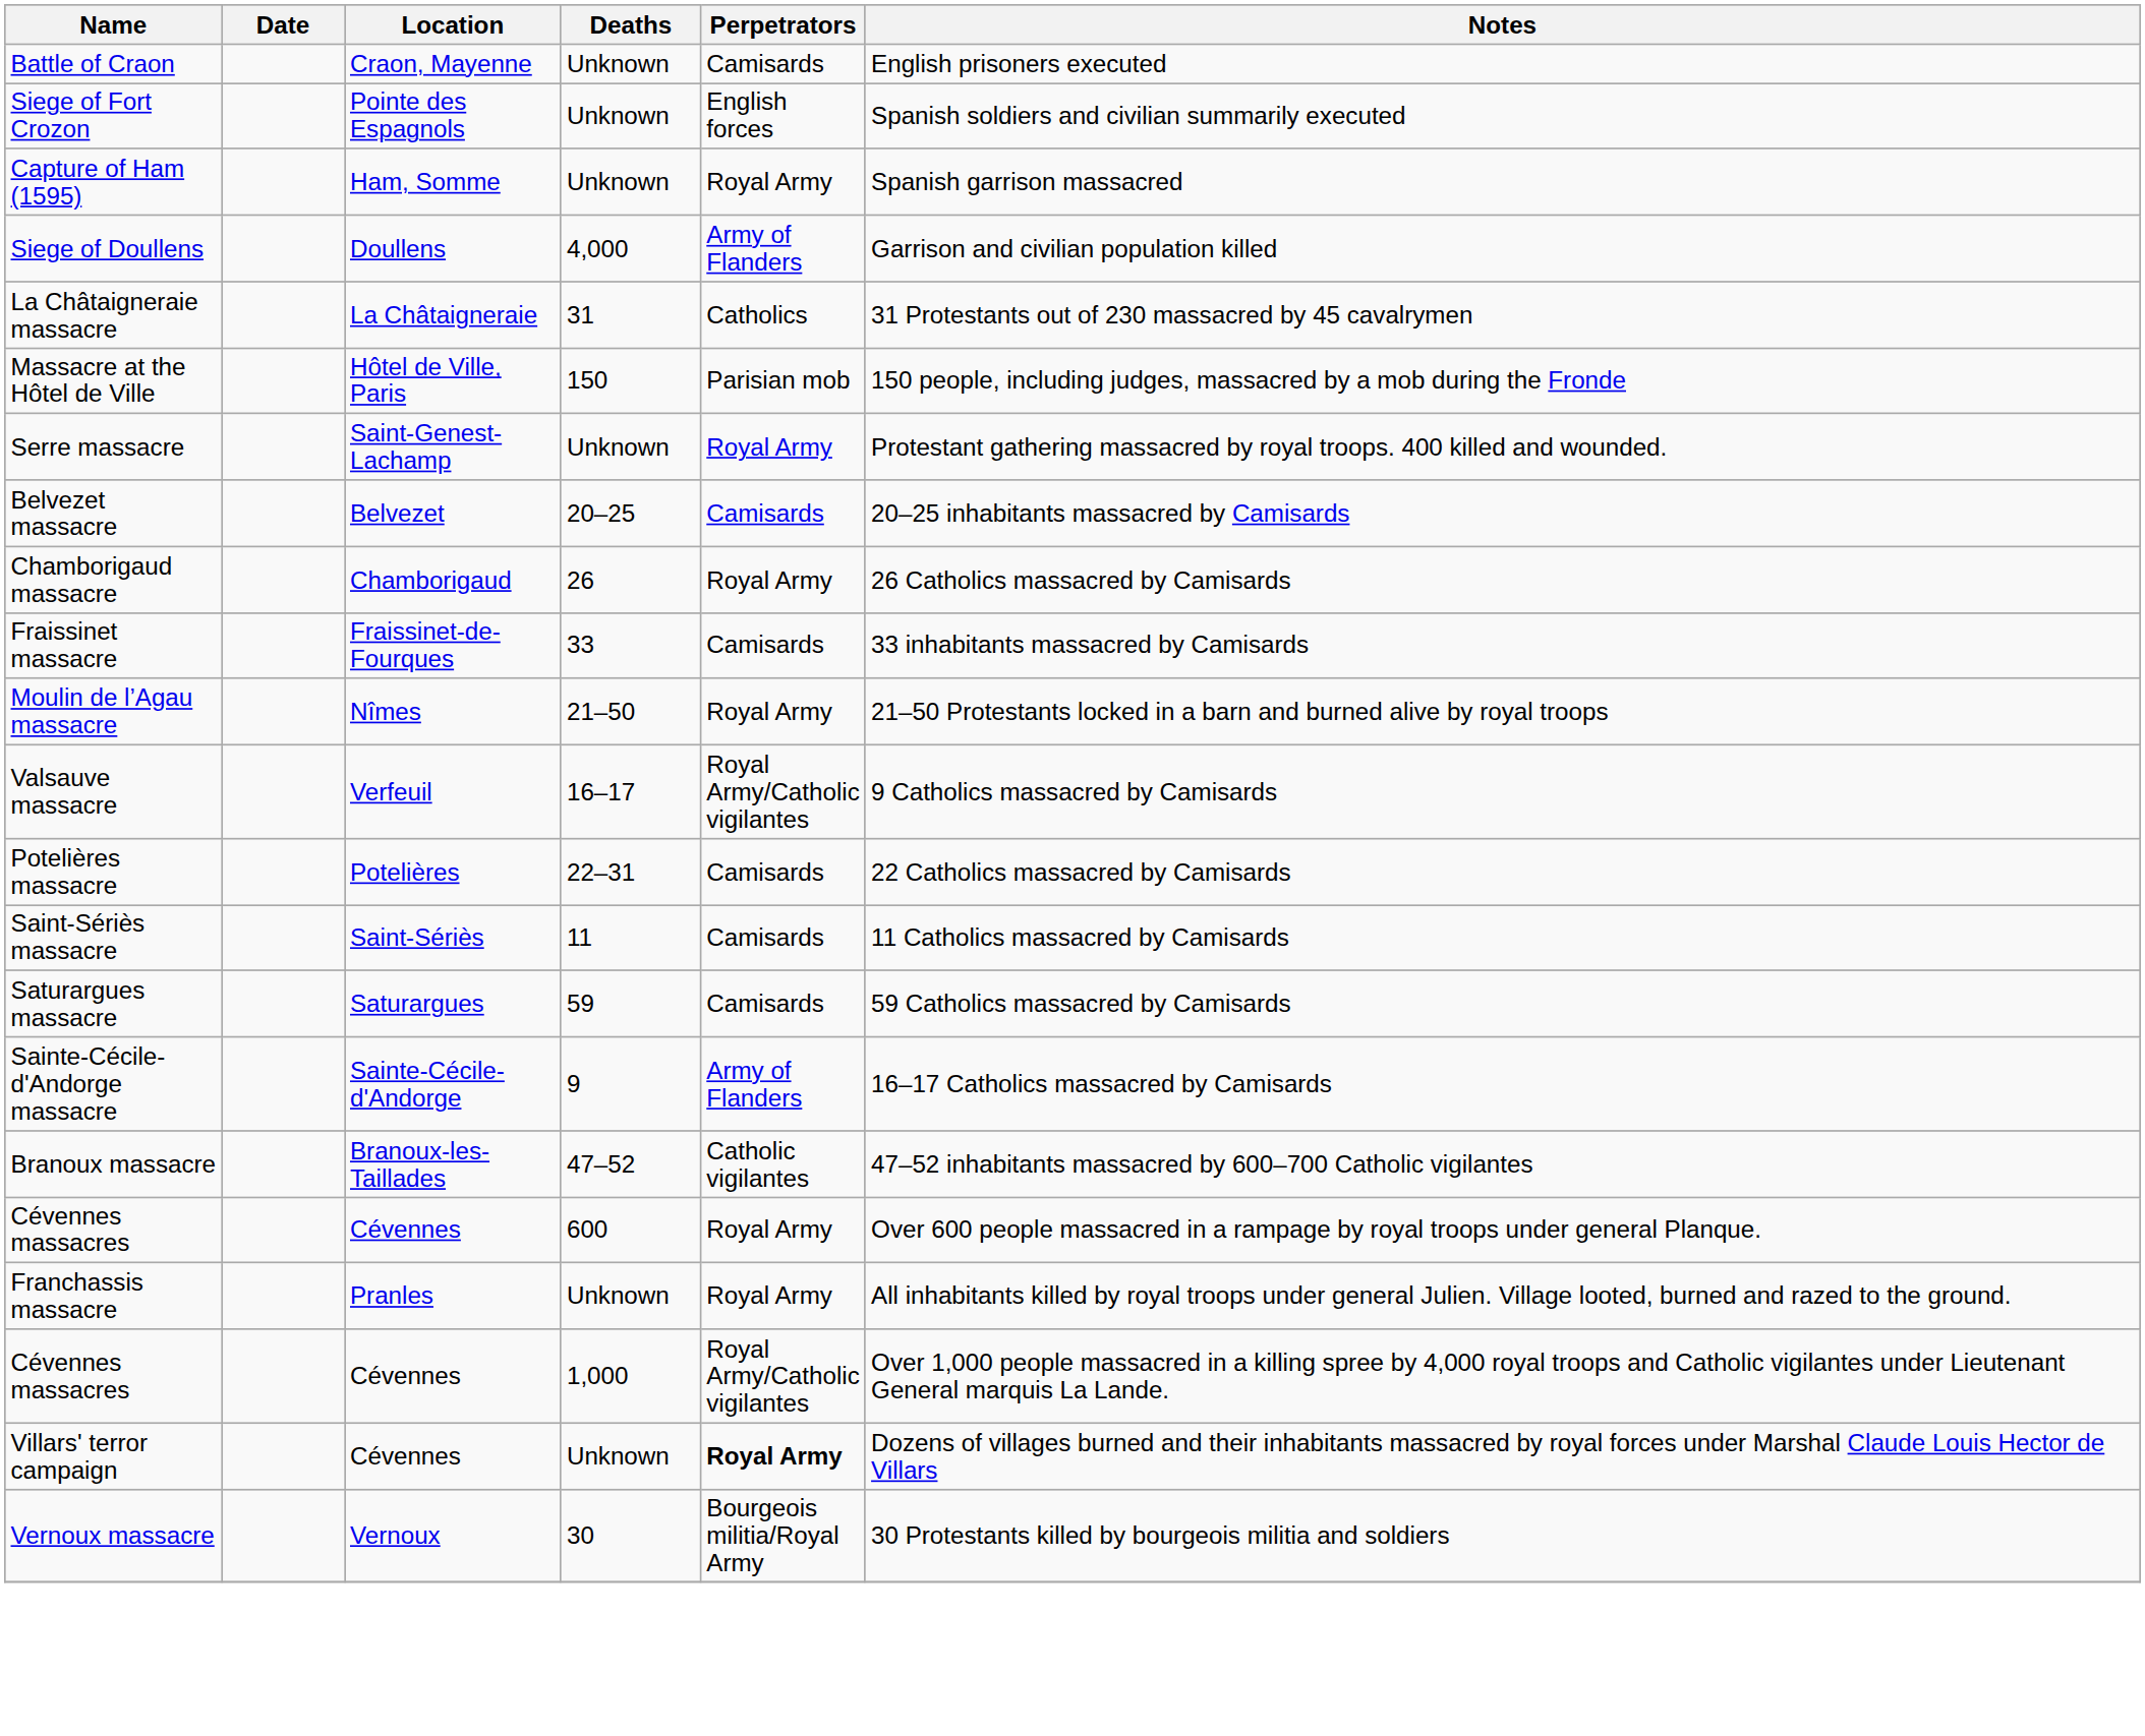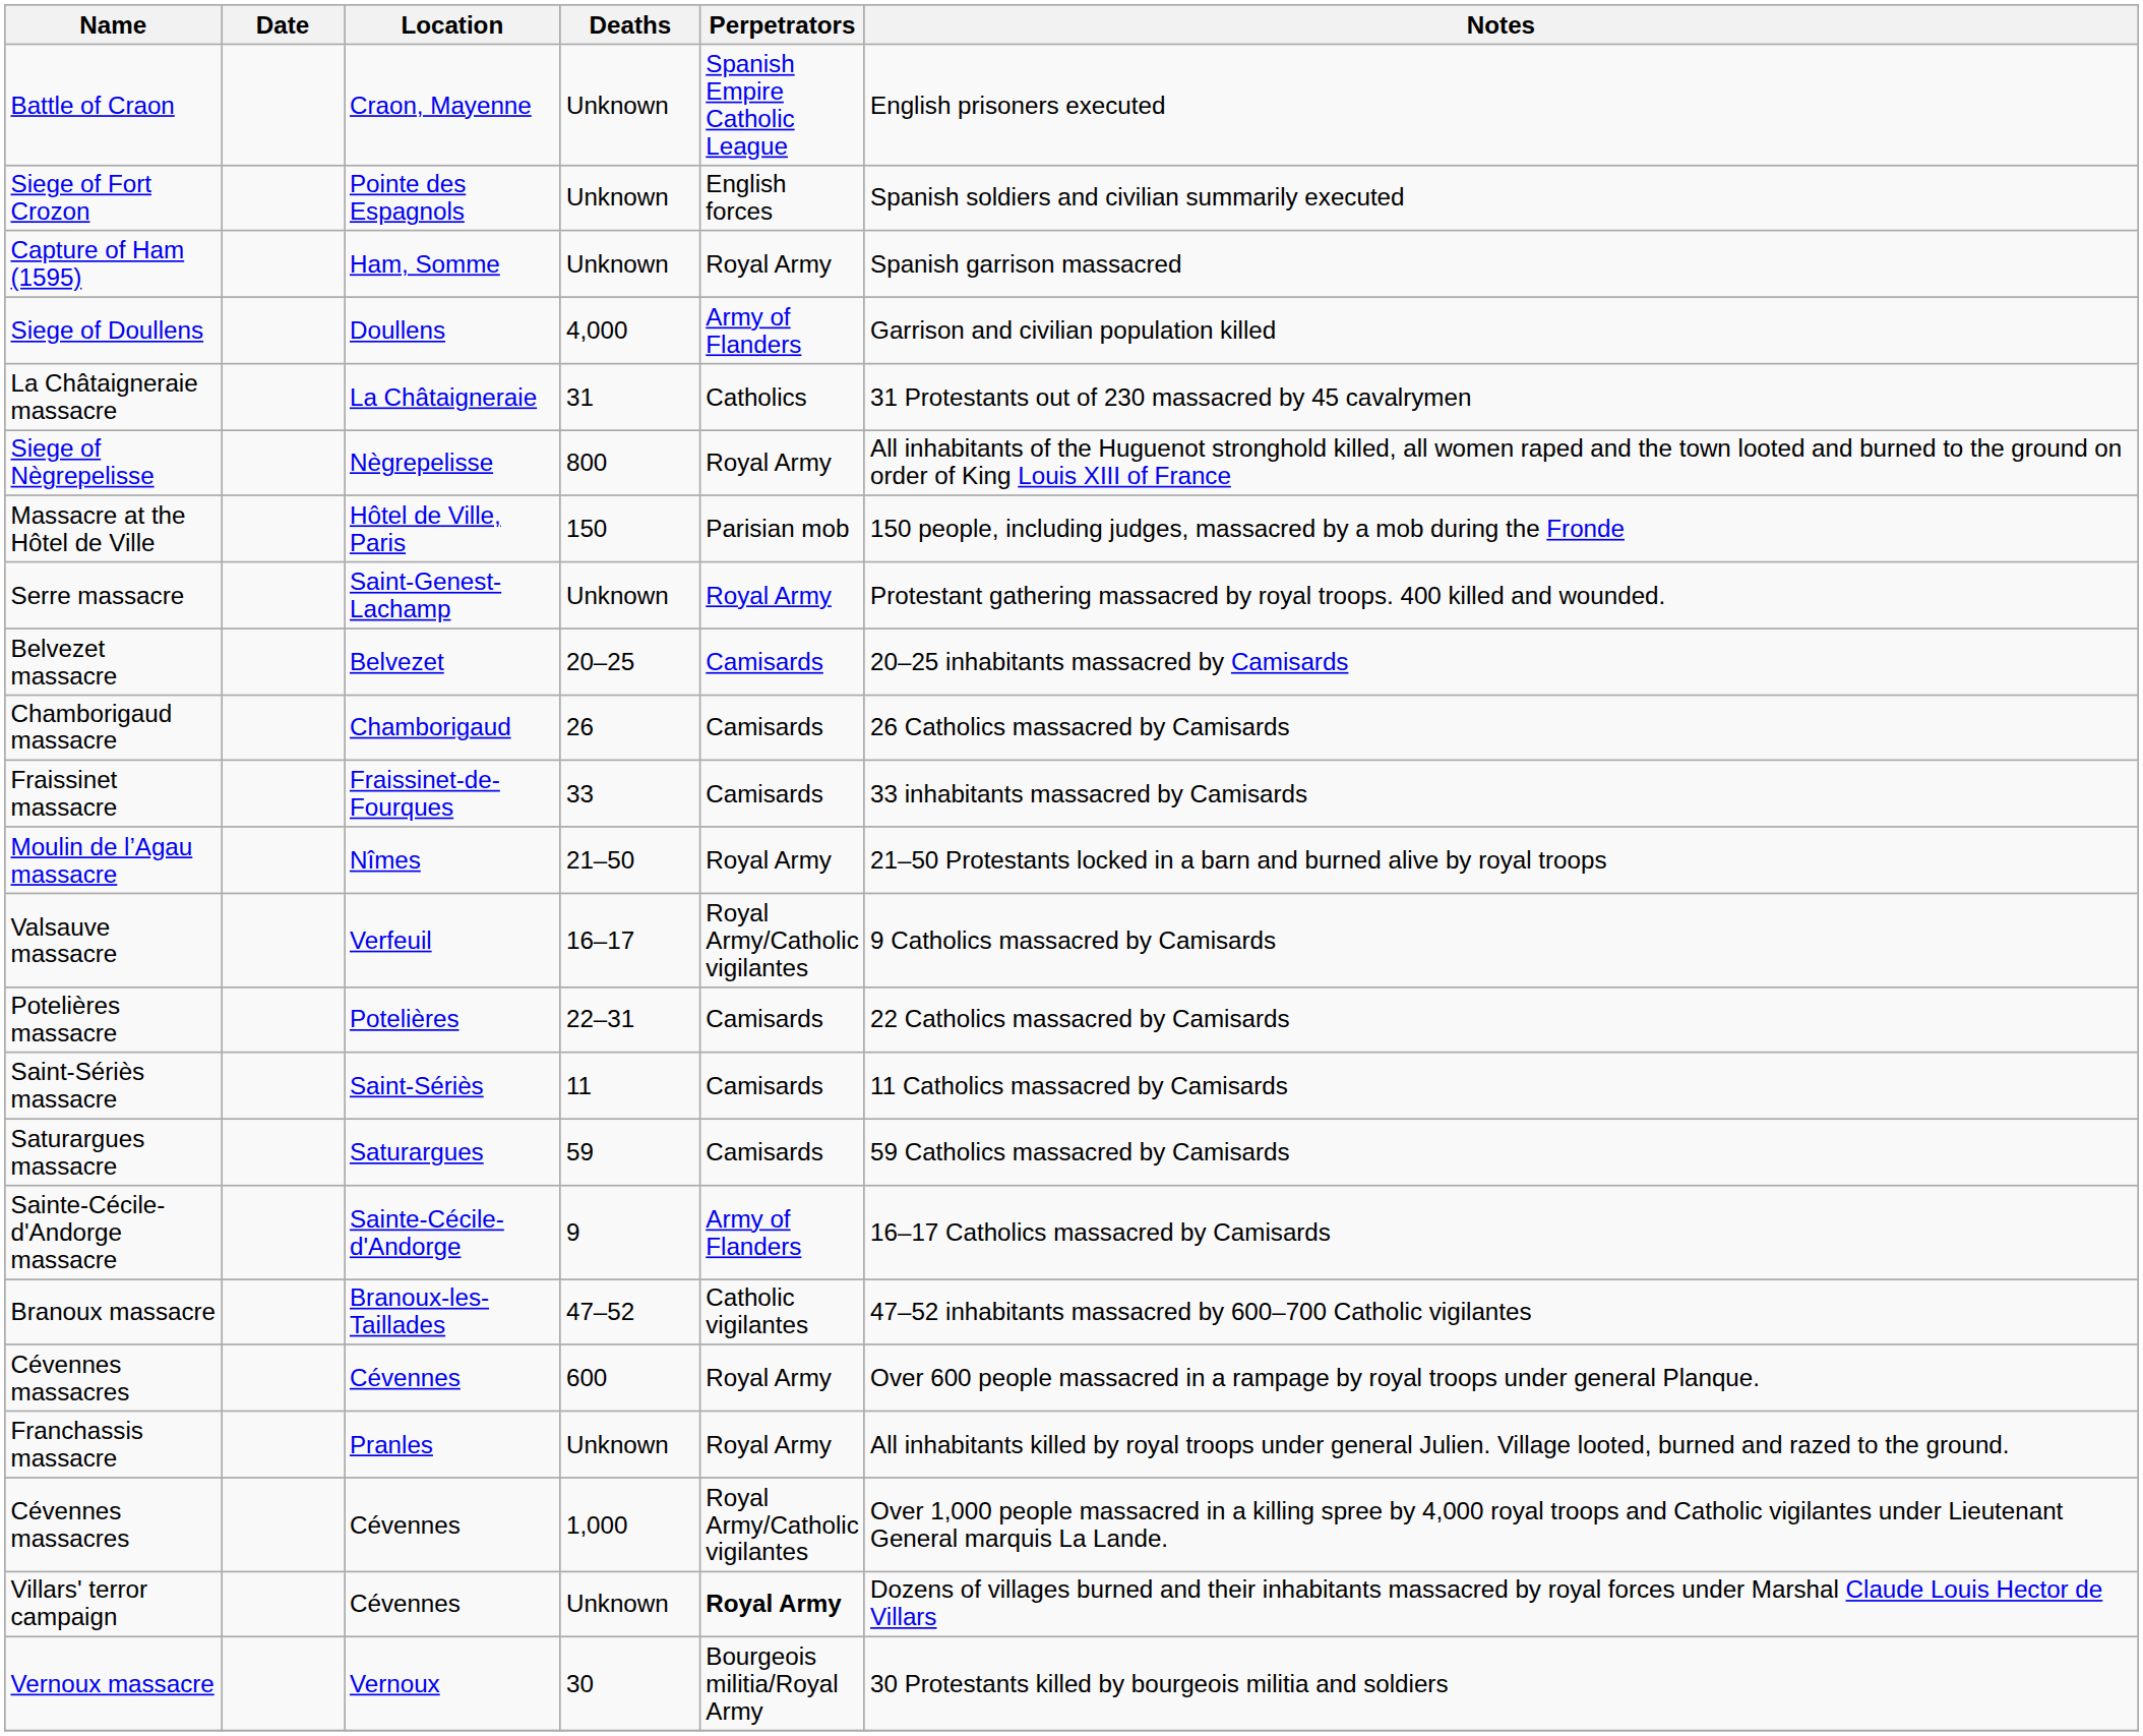 <table class="sortable wikitable" style="font-size:90%;">
 <tr>
 <th style="width:120px;">Name</th>
 <th style="width:65px;">Date</th>
 <th style="width:120px;">Location</th>
 <th ! data-sort-type="number" style="width:75px;">Deaths</th>
 <th style="width:75px;">Perpetrators</th>
 <th class="unsortable">Notes</th>
 </tr>
 <tr>
 <td><a href='#'>Battle of Craon</a></td>
 <td></td>
 <td><a href='#'>Craon, Mayenne</a></td>
 <td>Unknown</td>
-<td>Camisards</td>
+<td><a href='#'>Spanish Empire</a><br><a href='#'>Catholic League</a></td>
 <td>English prisoners executed</td>
 </tr>
 <tr>
 <td><a href='#'>Siege of Fort Crozon</a></td>
 <td></td>
 <td><a href='#'>Pointe des Espagnols</a></td>
 <td>Unknown</td>
 <td>English forces</td>
 <td>Spanish soldiers and civilian summarily executed</td>
 </tr>
 <tr>
 <td><a href='#'>Capture of Ham (1595)</a></td>
 <td></td>
 <td><a href='#'>Ham, Somme</a></td>
 <td>Unknown</td>
 <td>Royal Army</td>
 <td>Spanish garrison massacred</td>
 </tr>
 <tr>
 <td><a href='#'>Siege of Doullens</a></td>
 <td></td>
 <td><a href='#'>Doullens</a></td>
 <td>4,000</td>
 <td><a href='#'>Army of Flanders</a></td>
 <td>Garrison and civilian population killed</td>
 </tr>
 <tr>
 <td>La Châtaigneraie massacre</td>
 <td></td>
 <td><a href='#'>La Châtaigneraie</a></td>
 <td>31</td>
 <td>Catholics</td>
 <td>31 Protestants out of 230 massacred by 45 cavalrymen</td>
 </tr>
 <tr>
+<td><a href='#'>Siege of Nègrepelisse</a></td>
+<td></td>
+<td><a href='#'>Nègrepelisse</a></td>
+<td>800</td>
+<td>Royal Army</td>
+<td>All inhabitants of the Huguenot stronghold killed, all women raped and the town looted and burned to the ground on order of King <a href='#'>Louis XIII of France</a></td>
+</tr>
+<tr>
 <td>Massacre at the Hôtel de Ville</td>
 <td></td>
 <td><a href='#'>Hôtel de Ville, Paris</a></td>
 <td>150</td>
 <td>Parisian mob</td>
 <td>150 people, including judges, massacred by a mob during the <a href='#'>Fronde</a></td>
 </tr>
 <tr>
 <td>Serre massacre</td>
 <td></td>
 <td><a href='#'>Saint-Genest-Lachamp</a></td>
 <td>Unknown</td>
 <td><a href='#'>Royal Army</a></td>
 <td>Protestant gathering massacred by royal troops. 400 killed and wounded.</td>
 </tr>
 <tr>
 <td>Belvezet massacre</td>
 <td></td>
 <td><a href='#'>Belvezet</a></td>
 <td>20–25</td>
 <td><a href='#'>Camisards</a></td>
 <td>20–25 inhabitants massacred by <a href='#'>Camisards</a></td>
 </tr>
 <tr>
 <td>Chamborigaud massacre</td>
 <td></td>
 <td><a href='#'>Chamborigaud</a></td>
 <td>26</td>
-<td>Royal Army</td>
+<td>Camisards</td>
 <td>26 Catholics massacred by Camisards</td>
 </tr>
 <tr>
 <td>Fraissinet massacre</td>
 <td></td>
 <td><a href='#'>Fraissinet-de-Fourques</a></td>
 <td>33</td>
 <td>Camisards</td>
 <td>33 inhabitants massacred by Camisards</td>
 </tr>
 <tr>
 <td><a href='#'>Moulin de l’Agau massacre</a></td>
 <td></td>
 <td><a href='#'>Nîmes</a></td>
 <td>21–50</td>
 <td>Royal Army</td>
 <td>21–50 Protestants locked in a barn and burned alive by royal troops</td>
 </tr>
 <tr>
 <td>Valsauve massacre</td>
 <td></td>
 <td><a href='#'>Verfeuil</a></td>
 <td>16–17</td>
 <td>Royal Army/Catholic vigilantes</td>
 <td>9 Catholics massacred by Camisards</td>
 </tr>
 <tr>
 <td>Potelières massacre</td>
 <td></td>
 <td><a href='#'>Potelières</a></td>
 <td>22–31</td>
 <td>Camisards</td>
 <td>22 Catholics massacred by Camisards</td>
 </tr>
 <tr>
 <td>Saint-Sériès massacre</td>
 <td></td>
 <td><a href='#'>Saint-Sériès</a></td>
 <td>11</td>
 <td>Camisards</td>
 <td>11 Catholics massacred by Camisards</td>
 </tr>
 <tr>
 <td>Saturargues massacre</td>
 <td></td>
 <td><a href='#'>Saturargues</a></td>
 <td>59</td>
 <td>Camisards</td>
 <td>59 Catholics massacred by Camisards</td>
 </tr>
 <tr>
 <td>Sainte-Cécile-d'Andorge massacre</td>
 <td></td>
 <td><a href='#'>Sainte-Cécile-d'Andorge</a></td>
 <td>9</td>
 <td><a href='#'>Army of Flanders</a></td>
 <td>16–17 Catholics massacred by Camisards</td>
 </tr>
 <tr>
 <td>Branoux massacre</td>
 <td></td>
 <td><a href='#'>Branoux-les-Taillades</a></td>
 <td>47–52</td>
 <td>Catholic vigilantes</td>
 <td>47–52 inhabitants massacred by 600–700 Catholic vigilantes</td>
 </tr>
 <tr>
 <td>Cévennes massacres</td>
 <td></td>
 <td><a href='#'>Cévennes</a></td>
 <td>600</td>
 <td>Royal Army</td>
 <td>Over 600 people massacred in a rampage by royal troops under general Planque.</td>
 </tr>
 <tr>
 <td>Franchassis massacre</td>
 <td></td>
 <td><a href='#'>Pranles</a></td>
 <td>Unknown</td>
 <td>Royal Army</td>
 <td>All inhabitants killed by royal troops under general Julien. Village looted, burned and razed to the ground.</td>
 </tr>
 <tr>
 <td>Cévennes massacres</td>
 <td></td>
 <td>Cévennes</td>
 <td>1,000</td>
 <td>Royal Army/Catholic vigilantes</td>
 <td>Over 1,000 people massacred in a killing spree by 4,000 royal troops and Catholic vigilantes under Lieutenant General marquis La Lande.</td>
 </tr>
 <tr>
 <td>Villars' terror campaign</td>
 <td></td>
 <td>Cévennes</td>
 <td>Unknown</td>
 <td><strong>Royal Army</strong></td>
 <td>Dozens of villages burned and their inhabitants massacred by royal forces under Marshal <a href='#'>Claude Louis Hector de Villars</a></td>
 </tr>
 <tr>
 <td><a href='#'>Vernoux massacre</a></td>
 <td></td>
 <td><a href='#'>Vernoux</a></td>
 <td>30</td>
 <td>Bourgeois militia/Royal Army</td>
 <td>30 Protestants killed by bourgeois militia and soldiers</td>
 </tr>
 <tr>
 </tr>
 </table>
